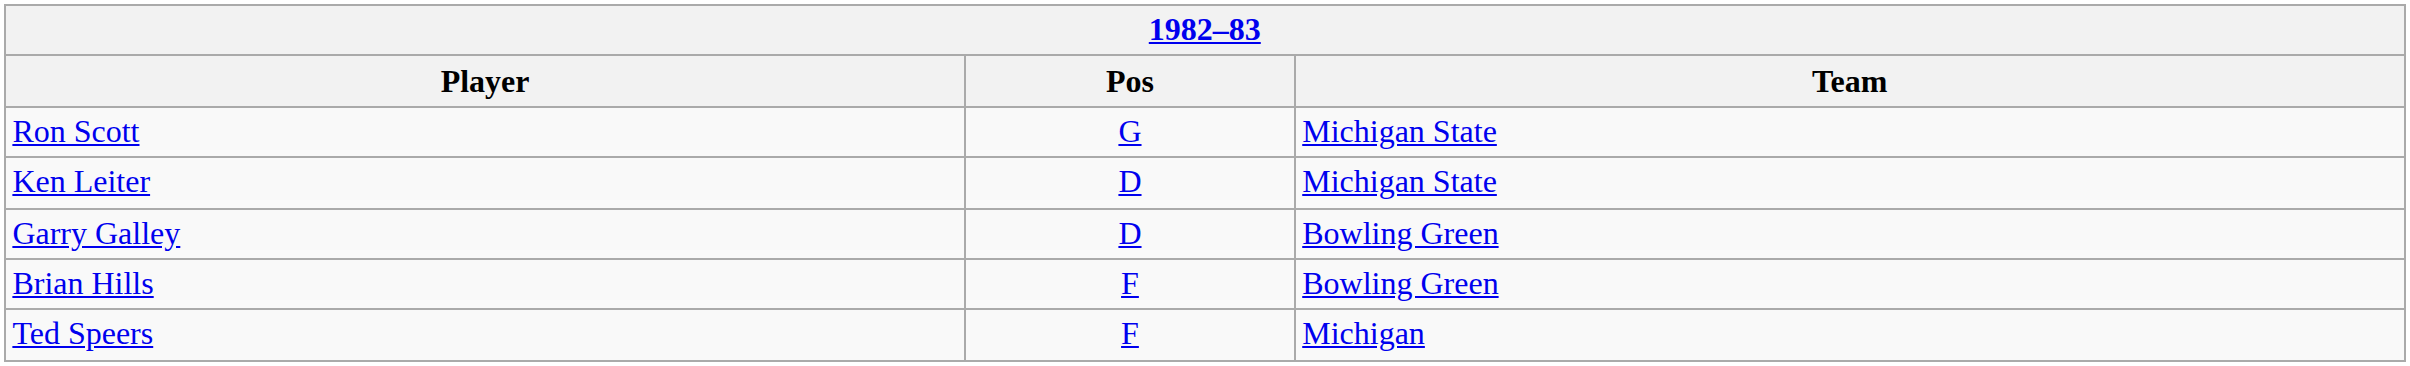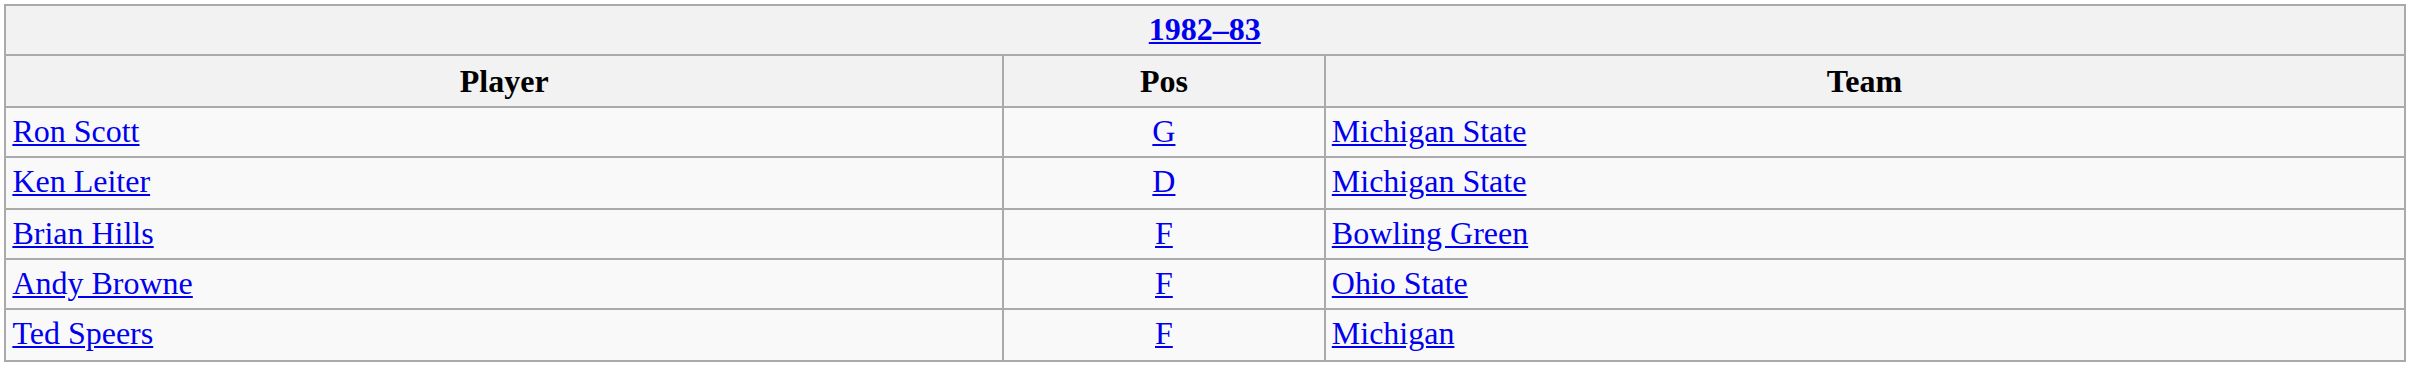 <table class="wikitable" width=95%>
 <tr>
 <th colspan=3><a href='#'>1982–83</a></th>
 </tr>
 <tr>
 <th>Player</th>
 <th>Pos</th>
 <th>Team</th>
 </tr>
 <tr>
 <td><a href='#'>Ron Scott</a></td>
 <td style="text-align:center;"><a href='#'>G</a></td>
 <td><a href='#'>Michigan State</a></td>
 </tr>
 <tr>
 <td><a href='#'>Ken Leiter</a></td>
 <td style="text-align:center;"><a href='#'>D</a></td>
 <td><a href='#'>Michigan State</a></td>
 </tr>
 <tr>
-<td><a href='#'>Garry Galley</a></td>
-<td style="text-align:center;"><a href='#'>D</a></td>
+<td><a href='#'>Brian Hills</a></td>
+<td style="text-align:center;"><a href='#'>F</a></td>
 <td><a href='#'>Bowling Green</a></td>
 </tr>
 <tr>
-<td><a href='#'>Brian Hills</a></td>
+<td><a href='#'>Andy Browne</a></td>
 <td style="text-align:center;"><a href='#'>F</a></td>
-<td><a href='#'>Bowling Green</a></td>
+<td><a href='#'>Ohio State</a></td>
 </tr>
 <tr>
 <td><a href='#'>Ted Speers</a></td>
 <td style="text-align:center;"><a href='#'>F</a></td>
 <td><a href='#'>Michigan</a></td>
 </tr>
 </table>
